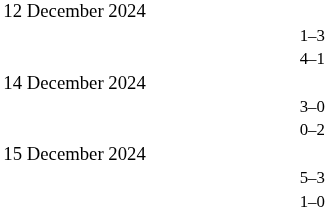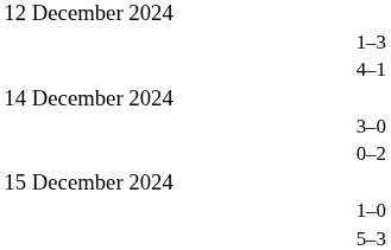 <table style="width:100%;" cellspacing="1">
 <tr>
 <th width=25%></th>
 <th width=2%></th>
 <th width=6%></th>
 <th width=2%></th>
 <th width=25%></th>
 </tr>
 <tr>
 <td>12 December 2024</td>
 </tr>
 <tr style=font-size:90%>
 <td align=right></td>
 <td></td>
 <td align=center>1–3</td>
 <td></td>
 <td><strong></strong></td>
 <td></td>
 </tr>
 <tr style=font-size:90%>
 <td align=right><strong></strong></td>
 <td></td>
 <td align=center>4–1</td>
 <td></td>
 <td></td>
 <td></td>
 </tr>
 <tr>
 <td>14 December 2024</td>
 </tr>
 <tr style=font-size:90%>
 <td align=right><strong></strong></td>
 <td></td>
 <td align=center>3–0</td>
 <td></td>
 <td></td>
 <td></td>
 </tr>
 <tr style=font-size:90%>
 <td align=right></td>
 <td></td>
 <td align=center>0–2</td>
 <td></td>
 <td><strong></strong></td>
 <td></td>
 </tr>
 <tr>
 <td>15 December 2024</td>
 </tr>
 <tr style=font-size:90%>
 <td align=right><strong></strong></td>
 <td></td>
-<td align=center>5–3</td>
+<td align=center>1–0</td>
 <td></td>
 <td></td>
 <td></td>
 </tr>
 <tr style=font-size:90%>
 <td align=right><strong></strong></td>
 <td></td>
-<td align=center>1–0</td>
+<td align=center>5–3</td>
 <td></td>
 <td></td>
 <td></td>
 </tr>
 </table>
